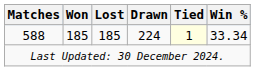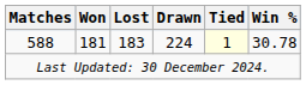 <table class="wikitable sortable"  style="text-align:center;">
 <tr style="background:#9cf;">
 <th scope="col">Matches</th>
 <th scope="col">Won</th>
 <th scope="col">Lost</th>
 <th scope="col">Drawn</th>
 <th scope="col">Tied</th>
 <th scope="col">Win %</th>
 </tr>
 <tr>
 <td>588</td>
-<td>185</td>
-<td>185</td>
+<td>181</td>
+<td>183</td>
 <td>224</td>
 <td style="background: lightyellow;">1</td>
-<td>33.34</td>
+<td>30.78</td>
 </tr>
 <tr>
 <td colspan=6><small><em>Last Updated: 30 December 2024.</em></small></td>
 </tr>
 </table>
